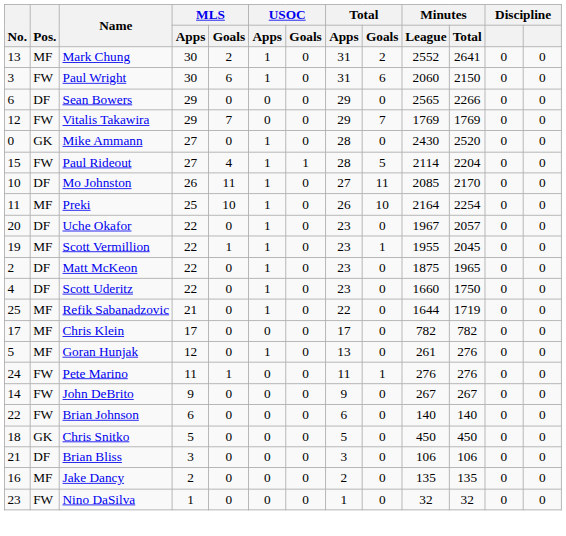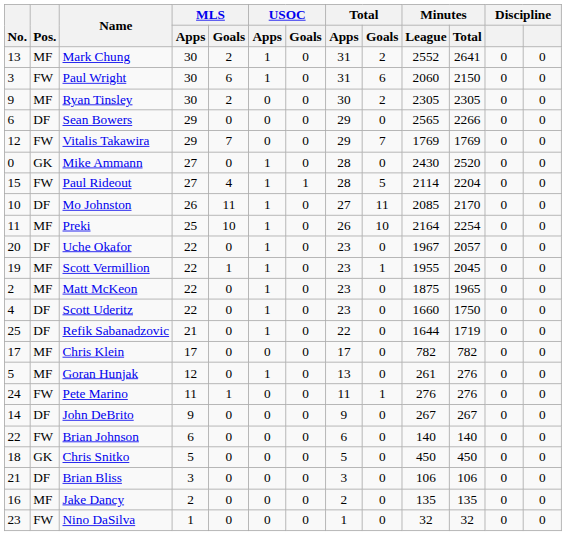 <table class="wikitable" style="text-align:center">
 <tr>
 <th rowspan="2" valign="bottom">No.</th>
 <th rowspan="2" valign="bottom">Pos.</th>
 <th rowspan="2">Name</th>
 <th colspan="2" width="85"><a href='#'>MLS</a></th>
 <th colspan="2" width="85"><a href='#'>USOC</a></th>
 <th colspan="2" width="85">Total</th>
 <th colspan="2" width="85">Minutes</th>
 <th colspan="2" width="85">Discipline</th>
 </tr>
 <tr>
 <th>Apps</th>
 <th>Goals</th>
 <th>Apps</th>
 <th>Goals</th>
 <th>Apps</th>
 <th>Goals</th>
 <th>League</th>
 <th>Total</th>
 <th></th>
 <th></th>
 </tr>
 <tr>
 <td align="left">13</td>
 <td align="left">MF</td>
 <td align="left"> <a href='#'>Mark Chung</a></td>
 <td>30</td>
 <td>2</td>
 <td>1</td>
 <td>0</td>
 <td>31</td>
 <td>2</td>
 <td>2552</td>
 <td>2641</td>
 <td>0</td>
 <td>0</td>
 </tr>
 <tr>
 <td align="left">3</td>
 <td align="left">FW</td>
 <td align="left"> <a href='#'>Paul Wright</a></td>
 <td>30</td>
 <td>6</td>
 <td>1</td>
 <td>0</td>
 <td>31</td>
 <td>6</td>
 <td>2060</td>
 <td>2150</td>
+<td>0</td>
+<td>0</td>
+</tr>
+<tr>
+<td align="left">9</td>
+<td align="left">MF</td>
+<td align="left"> <a href='#'>Ryan Tinsley</a></td>
+<td>30</td>
+<td>2</td>
+<td>0</td>
+<td>0</td>
+<td>30</td>
+<td>2</td>
+<td>2305</td>
+<td>2305</td>
 <td>0</td>
 <td>0</td>
 </tr>
 <tr>
 <td align="left">6</td>
 <td align="left">DF</td>
 <td align="left"> <a href='#'>Sean Bowers</a></td>
 <td>29</td>
 <td>0</td>
 <td>0</td>
 <td>0</td>
 <td>29</td>
 <td>0</td>
 <td>2565</td>
 <td>2266</td>
 <td>0</td>
 <td>0</td>
 </tr>
 <tr>
 <td align="left">12</td>
 <td align="left">FW</td>
 <td align="left"> <a href='#'>Vitalis Takawira</a></td>
 <td>29</td>
 <td>7</td>
 <td>0</td>
 <td>0</td>
 <td>29</td>
 <td>7</td>
 <td>1769</td>
 <td>1769</td>
 <td>0</td>
 <td>0</td>
 </tr>
 <tr>
 <td align="left">0</td>
 <td align="left">GK</td>
 <td align="left"> <a href='#'>Mike Ammann</a></td>
 <td>27</td>
 <td>0</td>
 <td>1</td>
 <td>0</td>
 <td>28</td>
 <td>0</td>
 <td>2430</td>
 <td>2520</td>
 <td>0</td>
 <td>0</td>
 </tr>
 <tr>
 <td align="left">15</td>
 <td align="left">FW</td>
 <td align="left"> <a href='#'>Paul Rideout</a></td>
 <td>27</td>
 <td>4</td>
 <td>1</td>
 <td>1</td>
 <td>28</td>
 <td>5</td>
 <td>2114</td>
 <td>2204</td>
 <td>0</td>
 <td>0</td>
 </tr>
 <tr>
 <td align="left">10</td>
 <td align="left">DF</td>
 <td align="left"> <a href='#'>Mo Johnston</a></td>
 <td>26</td>
 <td>11</td>
 <td>1</td>
 <td>0</td>
 <td>27</td>
 <td>11</td>
 <td>2085</td>
 <td>2170</td>
 <td>0</td>
 <td>0</td>
 </tr>
 <tr>
 <td align="left">11</td>
 <td align="left">MF</td>
 <td align="left"> <a href='#'>Preki</a></td>
 <td>25</td>
 <td>10</td>
 <td>1</td>
 <td>0</td>
 <td>26</td>
 <td>10</td>
 <td>2164</td>
 <td>2254</td>
 <td>0</td>
 <td>0</td>
 </tr>
 <tr>
 <td align="left">20</td>
 <td align="left">DF</td>
 <td align="left"> <a href='#'>Uche Okafor</a></td>
 <td>22</td>
 <td>0</td>
 <td>1</td>
 <td>0</td>
 <td>23</td>
 <td>0</td>
 <td>1967</td>
 <td>2057</td>
 <td>0</td>
 <td>0</td>
 </tr>
 <tr>
 <td align="left">19</td>
 <td align="left">MF</td>
 <td align="left"> <a href='#'>Scott Vermillion</a></td>
 <td>22</td>
 <td>1</td>
 <td>1</td>
 <td>0</td>
 <td>23</td>
 <td>1</td>
 <td>1955</td>
 <td>2045</td>
 <td>0</td>
 <td>0</td>
 </tr>
 <tr>
 <td align="left">2</td>
-<td align="left">DF</td>
+<td align="left">MF</td>
 <td align="left"> <a href='#'>Matt McKeon</a></td>
 <td>22</td>
 <td>0</td>
 <td>1</td>
 <td>0</td>
 <td>23</td>
 <td>0</td>
 <td>1875</td>
 <td>1965</td>
 <td>0</td>
 <td>0</td>
 </tr>
 <tr>
 <td align="left">4</td>
 <td align="left">DF</td>
 <td align="left"> <a href='#'>Scott Uderitz</a></td>
 <td>22</td>
 <td>0</td>
 <td>1</td>
 <td>0</td>
 <td>23</td>
 <td>0</td>
 <td>1660</td>
 <td>1750</td>
 <td>0</td>
 <td>0</td>
 </tr>
 <tr>
 <td align="left">25</td>
-<td align="left">MF</td>
+<td align="left">DF</td>
 <td align="left"> <a href='#'>Refik Sabanadzovic</a></td>
 <td>21</td>
 <td>0</td>
 <td>1</td>
 <td>0</td>
 <td>22</td>
 <td>0</td>
 <td>1644</td>
 <td>1719</td>
 <td>0</td>
 <td>0</td>
 </tr>
 <tr>
 <td align="left">17</td>
 <td align="left">MF</td>
 <td align="left"> <a href='#'>Chris Klein</a></td>
 <td>17</td>
 <td>0</td>
 <td>0</td>
 <td>0</td>
 <td>17</td>
 <td>0</td>
 <td>782</td>
 <td>782</td>
 <td>0</td>
 <td>0</td>
 </tr>
 <tr>
 <td align="left">5</td>
 <td align="left">MF</td>
 <td align="left"> <a href='#'>Goran Hunjak</a></td>
 <td>12</td>
 <td>0</td>
 <td>1</td>
 <td>0</td>
 <td>13</td>
 <td>0</td>
 <td>261</td>
 <td>276</td>
 <td>0</td>
 <td>0</td>
 </tr>
 <tr>
 <td align="left">24</td>
 <td align="left">FW</td>
 <td align="left"> <a href='#'>Pete Marino</a></td>
 <td>11</td>
 <td>1</td>
 <td>0</td>
 <td>0</td>
 <td>11</td>
 <td>1</td>
 <td>276</td>
 <td>276</td>
 <td>0</td>
 <td>0</td>
 </tr>
 <tr>
 <td align="left">14</td>
-<td align="left">FW</td>
+<td align="left">DF</td>
 <td align="left"> <a href='#'>John DeBrito</a></td>
 <td>9</td>
 <td>0</td>
 <td>0</td>
 <td>0</td>
 <td>9</td>
 <td>0</td>
 <td>267</td>
 <td>267</td>
 <td>0</td>
 <td>0</td>
 </tr>
 <tr>
 <td align="left">22</td>
 <td align="left">FW</td>
 <td align="left"> <a href='#'>Brian Johnson</a></td>
 <td>6</td>
 <td>0</td>
 <td>0</td>
 <td>0</td>
 <td>6</td>
 <td>0</td>
 <td>140</td>
 <td>140</td>
 <td>0</td>
 <td>0</td>
 </tr>
 <tr>
 <td align="left">18</td>
 <td align="left">GK</td>
 <td align="left"> <a href='#'>Chris Snitko</a></td>
 <td>5</td>
 <td>0</td>
 <td>0</td>
 <td>0</td>
 <td>5</td>
 <td>0</td>
 <td>450</td>
 <td>450</td>
 <td>0</td>
 <td>0</td>
 </tr>
 <tr>
 <td align="left">21</td>
 <td align="left">DF</td>
 <td align="left"> <a href='#'>Brian Bliss</a></td>
 <td>3</td>
 <td>0</td>
 <td>0</td>
 <td>0</td>
 <td>3</td>
 <td>0</td>
 <td>106</td>
 <td>106</td>
 <td>0</td>
 <td>0</td>
 </tr>
 <tr>
 <td align="left">16</td>
 <td align="left">MF</td>
 <td align="left"> <a href='#'>Jake Dancy</a></td>
 <td>2</td>
 <td>0</td>
 <td>0</td>
 <td>0</td>
 <td>2</td>
 <td>0</td>
 <td>135</td>
 <td>135</td>
 <td>0</td>
 <td>0</td>
 </tr>
 <tr>
 <td align="left">23</td>
 <td align="left">FW</td>
 <td align="left"> <a href='#'>Nino DaSilva</a></td>
 <td>1</td>
 <td>0</td>
 <td>0</td>
 <td>0</td>
 <td>1</td>
 <td>0</td>
 <td>32</td>
 <td>32</td>
 <td>0</td>
 <td>0</td>
 </tr>
 </table>
